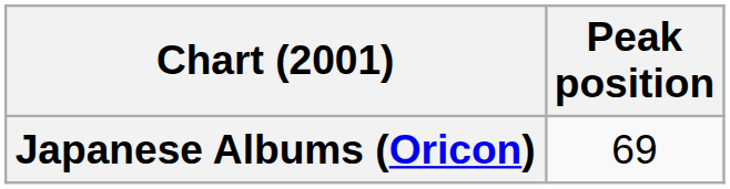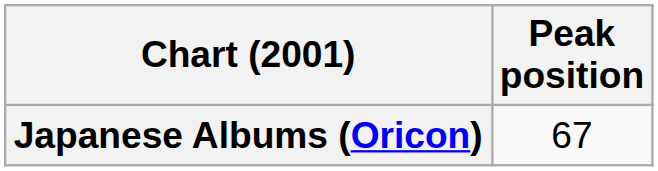 <table class="wikitable plainrowheaders" style="text-align:center">
 <tr>
 <th scope="col">Chart (2001)</th>
 <th scope="col">Peak<br> position</th>
 </tr>
 <tr>
 <th scope="row">Japanese Albums (<a href='#'>Oricon</a>)</th>
-<td>69</td>
+<td>67</td>
 </tr>
 </table>
